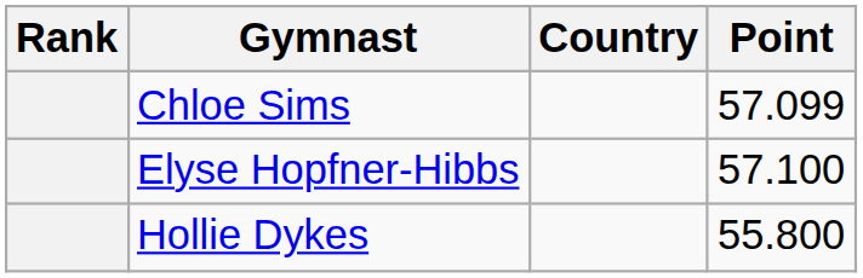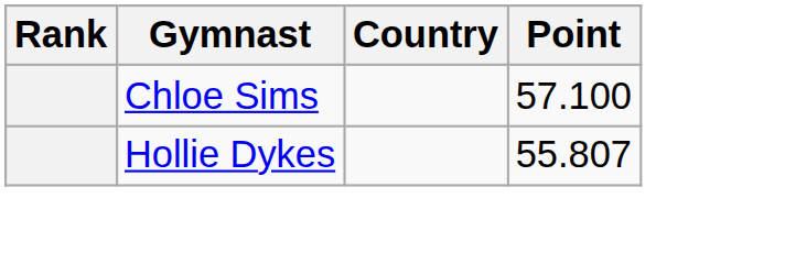 <table class="wikitable sortable">
 <tr>
 <th>Rank</th>
 <th>Gymnast</th>
 <th>Country</th>
 <th>Point</th>
 </tr>
 <tr>
 <th></th>
 <td><a href='#'>Chloe Sims</a></td>
 <td></td>
-<td>57.099</td>
-</tr>
-<tr>
-<th></th>
-<td><a href='#'>Elyse Hopfner-Hibbs</a></td>
-<td></td>
 <td>57.100</td>
 </tr>
 <tr>
 <th></th>
 <td><a href='#'>Hollie Dykes</a></td>
 <td></td>
-<td>55.800</td>
+<td>55.807</td>
 </tr>
 </table>
